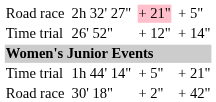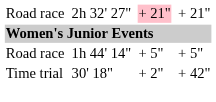 <table>
 <tr bgcolor="#cccccc"| colspan=7 | >
 </tr>
 <tr>
 <td>Road race</td>
 <td></td>
 <td>2h 32' 27"</td>
 <td></td>
 <td style="background: pink;">+ 21"</td>
 <td></td>
-<td>+ 5"</td>
-</tr>
-<tr>
-<td>Time trial</td>
-<td></td>
-<td>26' 52"</td>
-<td></td>
-<td>+ 12"</td>
-<td></td>
-<td>+ 14"</td>
+<td>+ 21"</td>
 </tr>
 <tr bgcolor="#cccccc">
 <td colspan=7><strong>Women's Junior Events</strong></td>
 </tr>
 <tr>
-<td>Time trial</td>
+<td>Road race</td>
 <td></td>
 <td>1h 44' 14"</td>
 <td></td>
 <td>+ 5"</td>
 <td></td>
-<td>+ 21"</td>
+<td>+ 5"</td>
 </tr>
 <tr>
-<td>Road race</td>
+<td>Time trial</td>
 <td></td>
 <td>30' 18"</td>
 <td></td>
 <td>+ 2"</td>
 <td></td>
 <td>+ 42"</td>
 </tr>
 </table>
